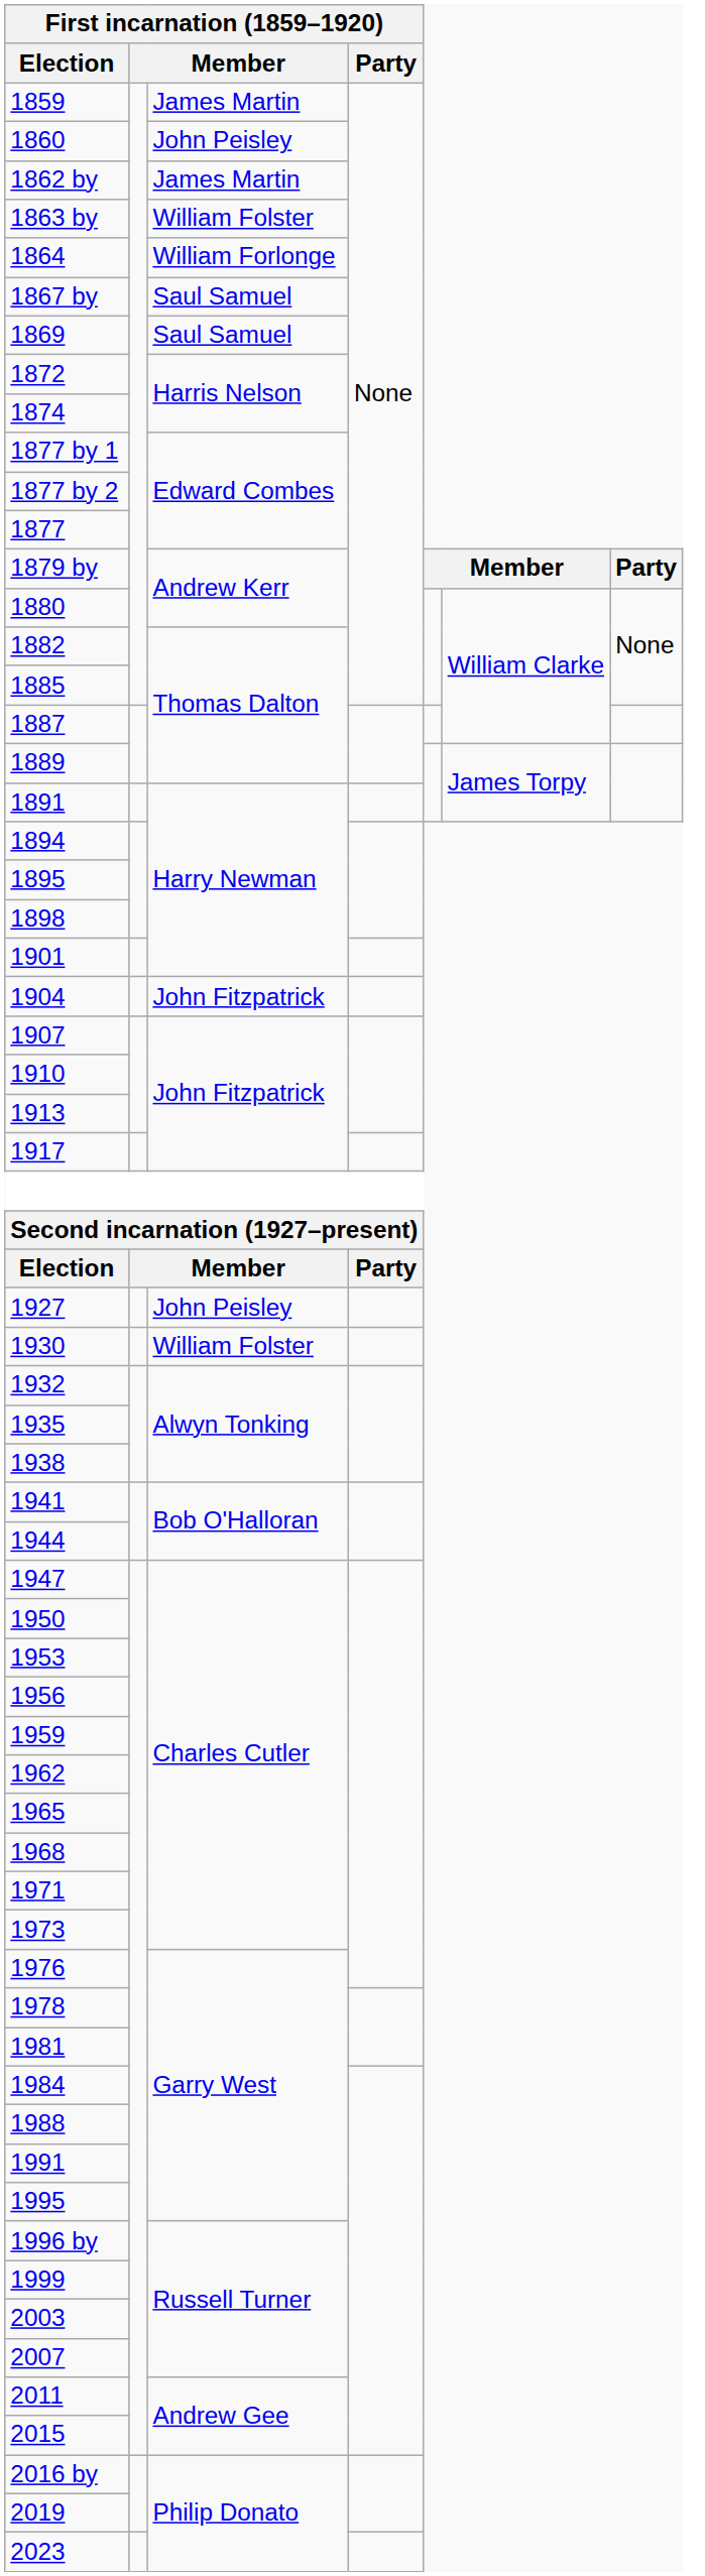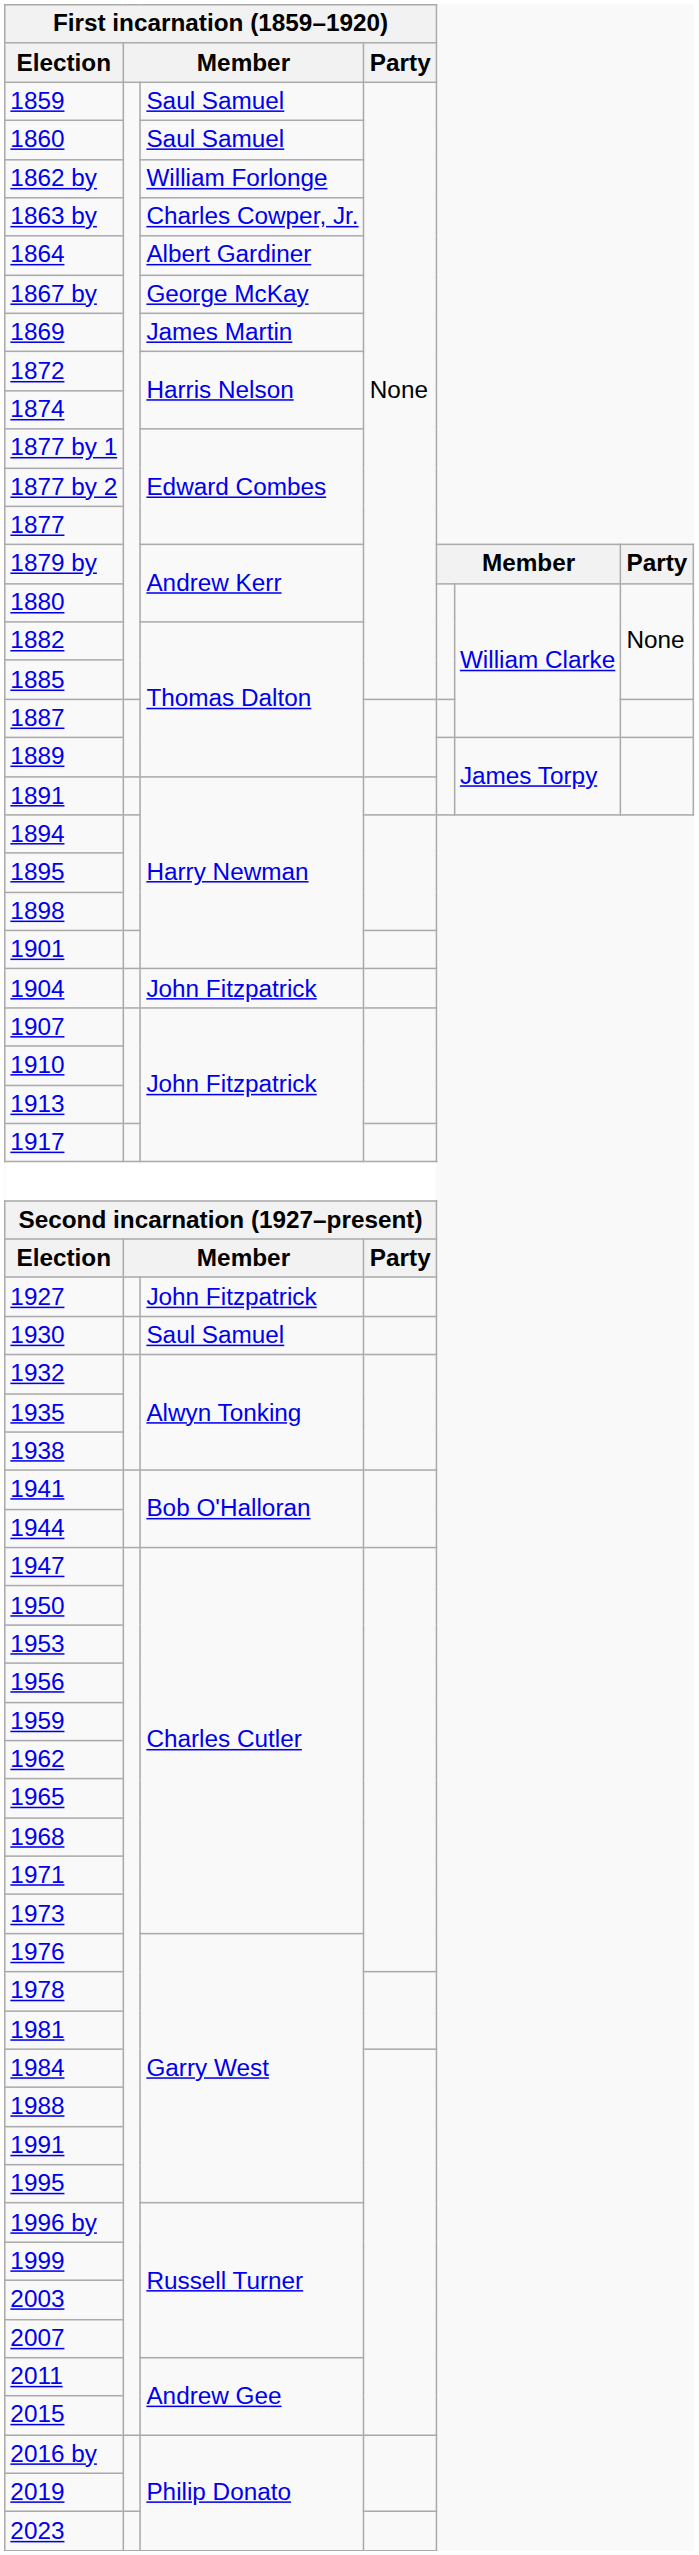 <table class="wikitable" style='border-style: none none none none;'>
 <tr>
 <th colspan="4">First incarnation (1859–1920)</th>
 </tr>
 <tr>
 <th>Election</th>
 <th colspan="2">Member</th>
 <th>Party</th>
 </tr>
 <tr style="background: #f9f9f9">
 <td><a href='#'>1859</a></td>
 <td rowspan="16" > </td>
-<td><a href='#'>James Martin</a></td>
+<td><a href='#'>Saul Samuel</a></td>
 <td rowspan="16">None</td>
 </tr>
 <tr style="background: #f9f9f9">
 <td><a href='#'>1860</a></td>
-<td><a href='#'>John Peisley</a></td>
+<td><a href='#'>Saul Samuel</a></td>
 </tr>
 <tr style="background: #f9f9f9">
 <td><a href='#'>1862 by</a></td>
-<td><a href='#'>James Martin</a></td>
+<td><a href='#'>William Forlonge</a></td>
 </tr>
 <tr style="background: #f9f9f9">
 <td><a href='#'>1863 by</a></td>
-<td><a href='#'>William Folster</a></td>
+<td><a href='#'>Charles Cowper, Jr.</a></td>
 </tr>
 <tr style="background: #f9f9f9">
 <td><a href='#'>1864</a></td>
-<td><a href='#'>William Forlonge</a></td>
+<td><a href='#'>Albert Gardiner</a></td>
 </tr>
 <tr style="background: #f9f9f9">
 <td><a href='#'>1867 by</a></td>
-<td><a href='#'>Saul Samuel</a></td>
+<td><a href='#'>George McKay</a></td>
 </tr>
 <tr style="background: #f9f9f9">
 <td><a href='#'>1869</a></td>
-<td><a href='#'>Saul Samuel</a></td>
+<td><a href='#'>James Martin</a></td>
 </tr>
 <tr style="background: #f9f9f9">
 <td><a href='#'>1872</a></td>
 <td rowspan="2"><a href='#'>Harris Nelson</a></td>
 </tr>
 <tr style="background: #f9f9f9">
 <td><a href='#'>1874</a></td>
 </tr>
 <tr style="background: #f9f9f9">
 <td><a href='#'>1877 by 1</a></td>
 <td rowspan="3"><a href='#'>Edward Combes</a></td>
 </tr>
 <tr style="background: #f9f9f9">
 <td><a href='#'>1877 by 2</a></td>
 </tr>
 <tr style="background: #f9f9f9">
 <td><a href='#'>1877</a></td>
 </tr>
 <tr style="background: #f9f9f9">
 <td><a href='#'>1879 by</a></td>
 <td rowspan="2"><a href='#'>Andrew Kerr</a></td>
 <th colspan="2">Member</th>
 <th>Party</th>
 </tr>
 <tr style="background: #f9f9f9">
 <td><a href='#'>1880</a></td>
 <td rowspan="3" > </td>
 <td rowspan="4"><a href='#'>William Clarke</a></td>
 <td rowspan="3">None</td>
 </tr>
 <tr style="background: #f9f9f9">
 <td><a href='#'>1882</a></td>
 <td rowspan="4"><a href='#'>Thomas Dalton</a></td>
 </tr>
 <tr style="background: #f9f9f9">
 <td><a href='#'>1885</a></td>
 </tr>
 <tr style="background: #f9f9f9">
 <td><a href='#'>1887</a></td>
 <td rowspan="2" > </td>
 <td rowspan="2"></td>
 <td> </td>
 <td></td>
 </tr>
 <tr style="background: #f9f9f9">
 <td><a href='#'>1889</a></td>
 <td rowspan="2" > </td>
 <td rowspan="2"><a href='#'>James Torpy</a></td>
 <td rowspan="2"></td>
 </tr>
 <tr style="background: #f9f9f9">
 <td><a href='#'>1891</a></td>
 <td> </td>
 <td rowspan="5"><a href='#'>Harry Newman</a></td>
 <td></td>
 </tr>
 <tr style="background: #f9f9f9">
 <td><a href='#'>1894</a></td>
 <td rowspan="3" > </td>
 <td rowspan="3"></td>
 </tr>
 <tr style="background: #f9f9f9">
 <td><a href='#'>1895</a></td>
 </tr>
 <tr style="background: #f9f9f9">
 <td><a href='#'>1898</a></td>
 </tr>
 <tr style="background: #f9f9f9">
 <td><a href='#'>1901</a></td>
 <td> </td>
 <td></td>
 </tr>
 <tr style="background: #f9f9f9">
 <td><a href='#'>1904</a></td>
 <td> </td>
 <td><a href='#'>John Fitzpatrick</a></td>
 <td></td>
 </tr>
 <tr style="background: #f9f9f9">
 <td><a href='#'>1907</a></td>
 <td rowspan="3" > </td>
 <td rowspan="4"><a href='#'>John Fitzpatrick</a></td>
 <td rowspan="3"></td>
 </tr>
 <tr style="background: #f9f9f9">
 <td><a href='#'>1910</a></td>
 </tr>
 <tr style="background: #f9f9f9">
 <td><a href='#'>1913</a></td>
 </tr>
 <tr style="background: #f9f9f9">
 <td><a href='#'>1917</a></td>
 <td> </td>
 <td></td>
 </tr>
 <tr>
 <td colspan="4" style='background: #FFFFFF; border-style: none none none none;'> </td>
 </tr>
 <tr>
 <th colspan="4">Second incarnation (1927–present)</th>
 </tr>
 <tr>
 <th>Election</th>
 <th colspan="2">Member</th>
 <th>Party</th>
 </tr>
 <tr style="background: #f9f9f9">
 <td><a href='#'>1927</a></td>
 <td> </td>
-<td><a href='#'>John Peisley</a></td>
+<td><a href='#'>John Fitzpatrick</a></td>
 <td></td>
 </tr>
 <tr style="background: #f9f9f9">
 <td><a href='#'>1930</a></td>
 <td> </td>
-<td><a href='#'>William Folster</a></td>
+<td><a href='#'>Saul Samuel</a></td>
 <td></td>
 </tr>
 <tr style="background: #f9f9f9">
 <td><a href='#'>1932</a></td>
 <td rowspan="3" > </td>
 <td rowspan="3"><a href='#'>Alwyn Tonking</a></td>
 <td rowspan="3"></td>
 </tr>
 <tr style="background: #f9f9f9">
 <td><a href='#'>1935</a></td>
 </tr>
 <tr style="background: #f9f9f9">
 <td><a href='#'>1938</a></td>
 </tr>
 <tr style="background: #f9f9f9">
 <td><a href='#'>1941</a></td>
 <td rowspan="2" > </td>
 <td rowspan="2"><a href='#'>Bob O'Halloran</a></td>
 <td rowspan="2"></td>
 </tr>
 <tr style="background: #f9f9f9">
 <td><a href='#'>1944</a></td>
 </tr>
 <tr style="background: #f9f9f9">
 <td><a href='#'>1947</a></td>
 <td rowspan="23" > </td>
 <td rowspan="10"><a href='#'>Charles Cutler</a></td>
 <td rowspan="11"></td>
 </tr>
 <tr style="background: #f9f9f9">
 <td><a href='#'>1950</a></td>
 </tr>
 <tr style="background: #f9f9f9">
 <td><a href='#'>1953</a></td>
 </tr>
 <tr style="background: #f9f9f9">
 <td><a href='#'>1956</a></td>
 </tr>
 <tr style="background: #f9f9f9">
 <td><a href='#'>1959</a></td>
 </tr>
 <tr style="background: #f9f9f9">
 <td><a href='#'>1962</a></td>
 </tr>
 <tr style="background: #f9f9f9">
 <td><a href='#'>1965</a></td>
 </tr>
 <tr style="background: #f9f9f9">
 <td><a href='#'>1968</a></td>
 </tr>
 <tr style="background: #f9f9f9">
 <td><a href='#'>1971</a></td>
 </tr>
 <tr style="background: #f9f9f9">
 <td><a href='#'>1973</a></td>
 </tr>
 <tr style="background: #f9f9f9">
 <td><a href='#'>1976</a></td>
 <td rowspan="7"><a href='#'>Garry West</a></td>
 </tr>
 <tr style="background: #f9f9f9">
 <td><a href='#'>1978</a></td>
 <td rowspan="2"></td>
 </tr>
 <tr style="background: #f9f9f9">
 <td><a href='#'>1981</a></td>
 </tr>
 <tr style="background: #f9f9f9">
 <td><a href='#'>1984</a></td>
 <td rowspan="10"></td>
 </tr>
 <tr style="background: #f9f9f9">
 <td><a href='#'>1988</a></td>
 </tr>
 <tr style="background: #f9f9f9">
 <td><a href='#'>1991</a></td>
 </tr>
 <tr style="background: #f9f9f9">
 <td><a href='#'>1995</a></td>
 </tr>
 <tr style="background: #f9f9f9">
 <td><a href='#'>1996 by</a></td>
 <td rowspan="4"><a href='#'>Russell Turner</a></td>
 </tr>
 <tr style="background: #f9f9f9">
 <td><a href='#'>1999</a></td>
 </tr>
 <tr style="background: #f9f9f9">
 <td><a href='#'>2003</a></td>
 </tr>
 <tr style="background: #f9f9f9">
 <td><a href='#'>2007</a></td>
 </tr>
 <tr style="background: #f9f9f9">
 <td><a href='#'>2011</a></td>
 <td rowspan="2"><a href='#'>Andrew Gee</a></td>
 </tr>
 <tr style="background: #f9f9f9">
 <td><a href='#'>2015</a></td>
 </tr>
 <tr style="background: #f9f9f9">
 <td><a href='#'>2016 by</a></td>
 <td rowspan="2" > </td>
 <td rowspan="3"><a href='#'>Philip Donato</a></td>
 <td rowspan="2"></td>
 </tr>
 <tr style="background: #f9f9f9">
 <td><a href='#'>2019</a></td>
 </tr>
 <tr style="background: #f9f9f9">
 <td><a href='#'>2023</a></td>
 <td> </td>
 <td></td>
 </tr>
 </table>
